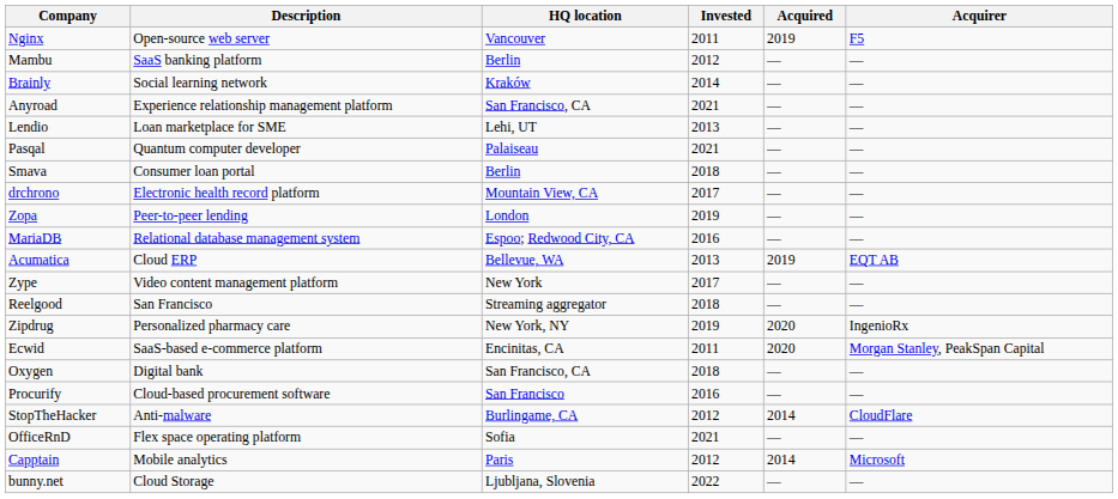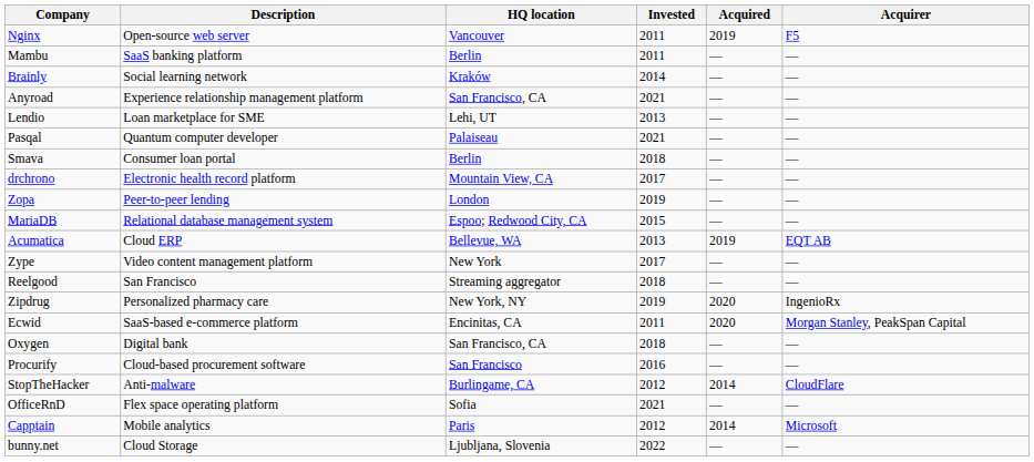 <table class="wikitable sortable" style="width: 80%;">
 <tr>
 <th>Company</th>
 <th class="unsortable">Description</th>
 <th>HQ location</th>
 <th>Invested</th>
 <th>Acquired</th>
 <th>Acquirer</th>
 </tr>
 <tr>
 <td><a href='#'>Nginx</a></td>
 <td>Open-source <a href='#'>web server</a></td>
 <td><a href='#'>Vancouver</a></td>
 <td>2011</td>
 <td>2019</td>
 <td><a href='#'>F5</a></td>
 </tr>
 <tr>
 <td>Mambu</td>
 <td><a href='#'>SaaS</a> banking platform</td>
 <td><a href='#'>Berlin</a></td>
-<td>2012</td>
+<td>2011</td>
 <td>—</td>
 <td>—</td>
 </tr>
 <tr>
 <td><a href='#'>Brainly</a></td>
 <td>Social learning network</td>
 <td><a href='#'>Kraków</a></td>
 <td>2014</td>
 <td>—</td>
 <td>—</td>
 </tr>
 <tr>
 <td>Anyroad</td>
 <td>Experience relationship management platform</td>
 <td><a href='#'>San Francisco</a>, CA</td>
 <td>2021</td>
 <td>—</td>
 <td>—</td>
 </tr>
 <tr>
 <td>Lendio</td>
 <td>Loan marketplace for SME</td>
 <td>Lehi, UT</td>
 <td>2013</td>
 <td>—</td>
 <td>—</td>
 </tr>
 <tr>
 <td>Pasqal</td>
 <td>Quantum computer developer</td>
 <td><a href='#'>Palaiseau</a></td>
 <td>2021</td>
 <td>—</td>
 <td>—</td>
 </tr>
 <tr>
 <td>Smava</td>
 <td>Consumer loan portal</td>
 <td><a href='#'>Berlin</a></td>
 <td>2018</td>
 <td>—</td>
 <td>—</td>
 </tr>
 <tr>
 <td><a href='#'>drchrono</a></td>
 <td><a href='#'>Electronic health record</a> platform</td>
 <td><a href='#'>Mountain View, CA</a></td>
 <td>2017</td>
 <td>—</td>
 <td>—</td>
 </tr>
 <tr>
 <td><a href='#'>Zopa</a></td>
 <td><a href='#'>Peer-to-peer lending</a></td>
 <td><a href='#'>London</a></td>
 <td>2019</td>
 <td>—</td>
 <td>—</td>
 </tr>
 <tr>
 <td><a href='#'>MariaDB</a></td>
 <td><a href='#'>Relational database management system</a></td>
 <td><a href='#'>Espoo</a>; <a href='#'>Redwood City, CA</a></td>
-<td>2016</td>
+<td>2015</td>
 <td>—</td>
 <td>—</td>
 </tr>
 <tr>
 <td><a href='#'>Acumatica</a></td>
 <td>Cloud <a href='#'>ERP</a></td>
 <td><a href='#'>Bellevue, WA</a></td>
 <td>2013</td>
 <td>2019</td>
 <td><a href='#'>EQT AB</a></td>
 </tr>
 <tr>
 <td>Zype</td>
 <td>Video content management platform</td>
 <td>New York</td>
 <td>2017</td>
 <td>—</td>
 <td>—</td>
 </tr>
 <tr>
 <td>Reelgood</td>
 <td>San Francisco</td>
 <td>Streaming aggregator</td>
 <td>2018</td>
 <td>—</td>
 <td>—</td>
 </tr>
 <tr>
 <td>Zipdrug</td>
 <td>Personalized pharmacy care</td>
 <td>New York, NY</td>
 <td>2019</td>
 <td>2020</td>
 <td>IngenioRx</td>
 </tr>
 <tr>
 <td>Ecwid</td>
 <td>SaaS-based e-commerce platform</td>
 <td>Encinitas, CA</td>
 <td>2011</td>
 <td>2020</td>
 <td><a href='#'>Morgan Stanley</a>, PeakSpan Capital</td>
 </tr>
 <tr>
 <td>Oxygen</td>
 <td>Digital bank</td>
 <td>San Francisco, CA</td>
 <td>2018</td>
 <td>—</td>
 <td>—</td>
 </tr>
 <tr>
 <td>Procurify</td>
 <td>Cloud-based procurement software</td>
 <td><a href='#'>San Francisco</a></td>
 <td>2016</td>
 <td>—</td>
 <td>—</td>
 </tr>
 <tr>
 <td>StopTheHacker</td>
 <td>Anti-<a href='#'>malware</a></td>
 <td><a href='#'>Burlingame, CA</a></td>
 <td>2012</td>
 <td>2014</td>
 <td><a href='#'>CloudFlare</a></td>
 </tr>
 <tr>
 <td>OfficeRnD</td>
 <td>Flex space operating platform</td>
 <td>Sofia</td>
 <td>2021</td>
 <td>—</td>
 <td>—</td>
 </tr>
 <tr>
 <td><a href='#'>Capptain</a></td>
 <td>Mobile analytics</td>
 <td><a href='#'>Paris</a></td>
 <td>2012</td>
 <td>2014</td>
 <td><a href='#'>Microsoft</a></td>
 </tr>
 <tr>
 <td>bunny.net</td>
 <td>Cloud Storage</td>
 <td>Ljubljana, Slovenia</td>
 <td>2022</td>
 <td>—</td>
 <td>—</td>
 </tr>
 </table>
